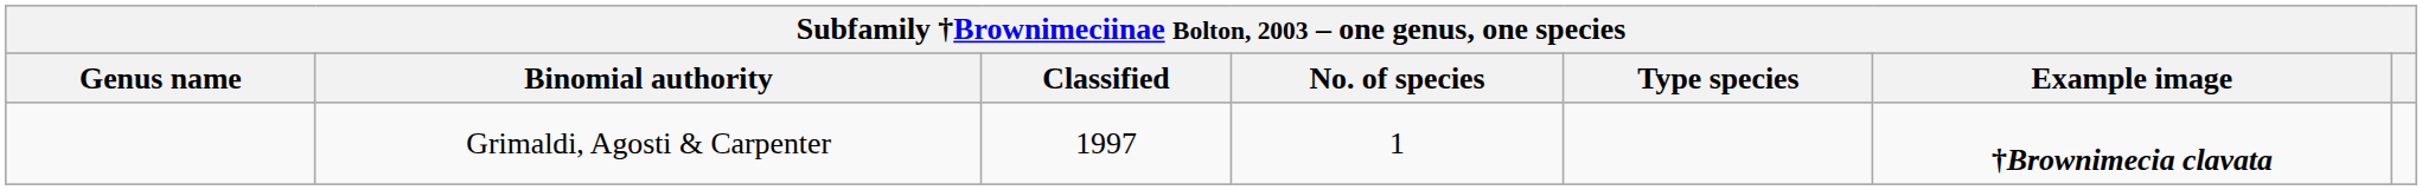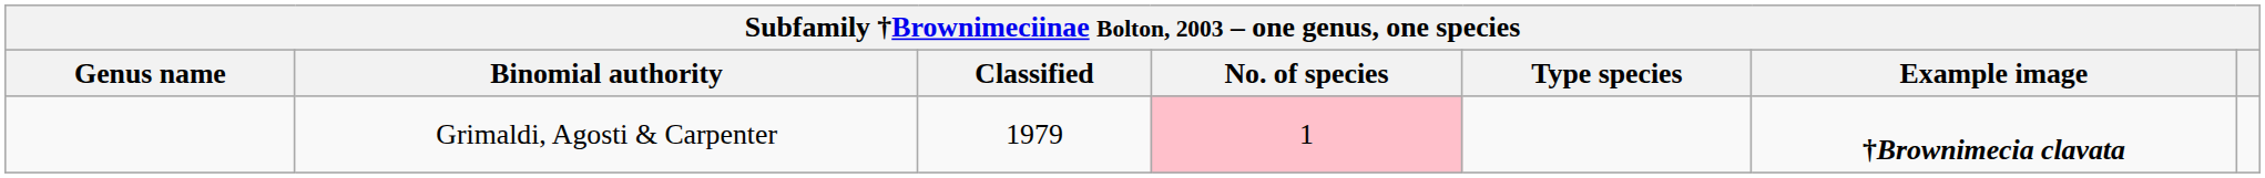 <table class="wikitable sortable" style="width:100%;text-align:center">
 <tr>
 <th colspan="100%" align="center" bgcolor=#d3d3a4>Subfamily †<a href='#'>Brownimeciinae</a> <small>Bolton, 2003</small> – one genus, one species</th>
 </tr>
 <tr>
 <th>Genus name</th>
 <th>Binomial authority</th>
 <th>Classified</th>
 <th>No. of species</th>
 <th>Type species</th>
 <th class="unsortable">Example image</th>
 <th class="unsortable"></th>
 </tr>
 <tr>
 <td></td>
 <td>Grimaldi, Agosti & Carpenter</td>
-<td>1997</td>
-<td>1</td>
+<td>1979</td>
+<td style="background: pink;">1</td>
 <td></td>
 <td><strong><br>†<em>Brownimecia clavata</em></strong></td>
 <td></td>
 </tr>
 </table>
